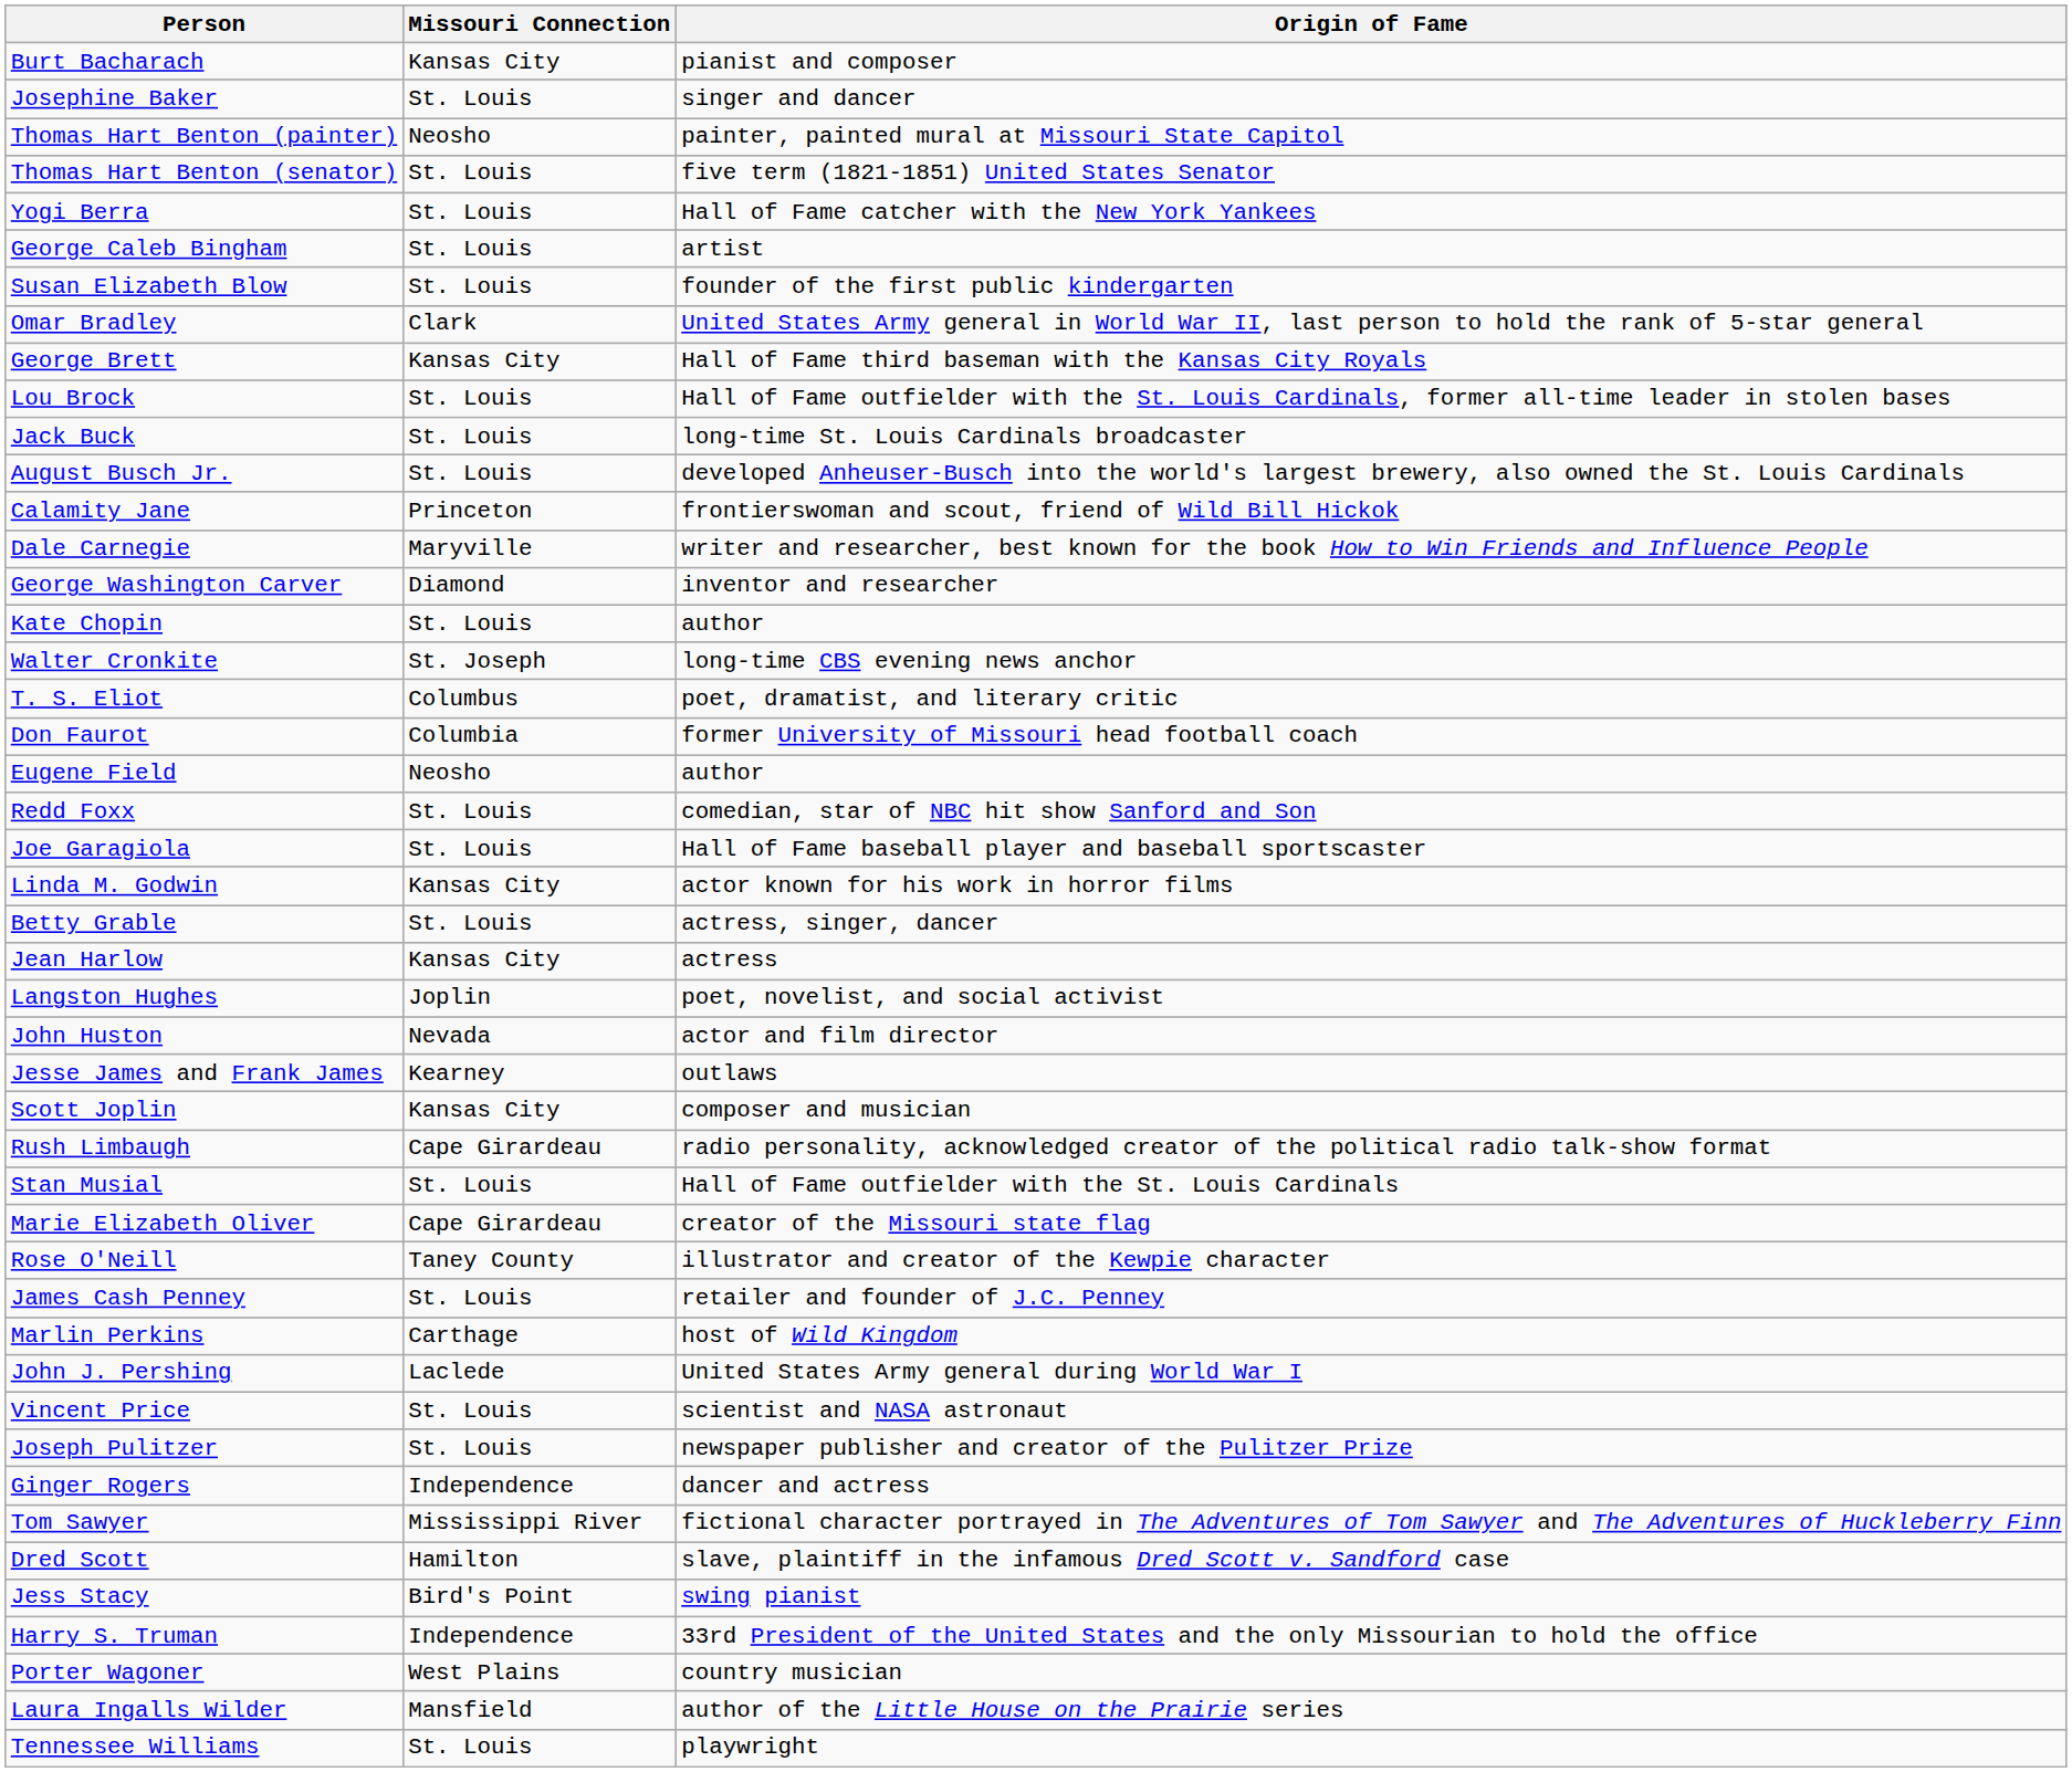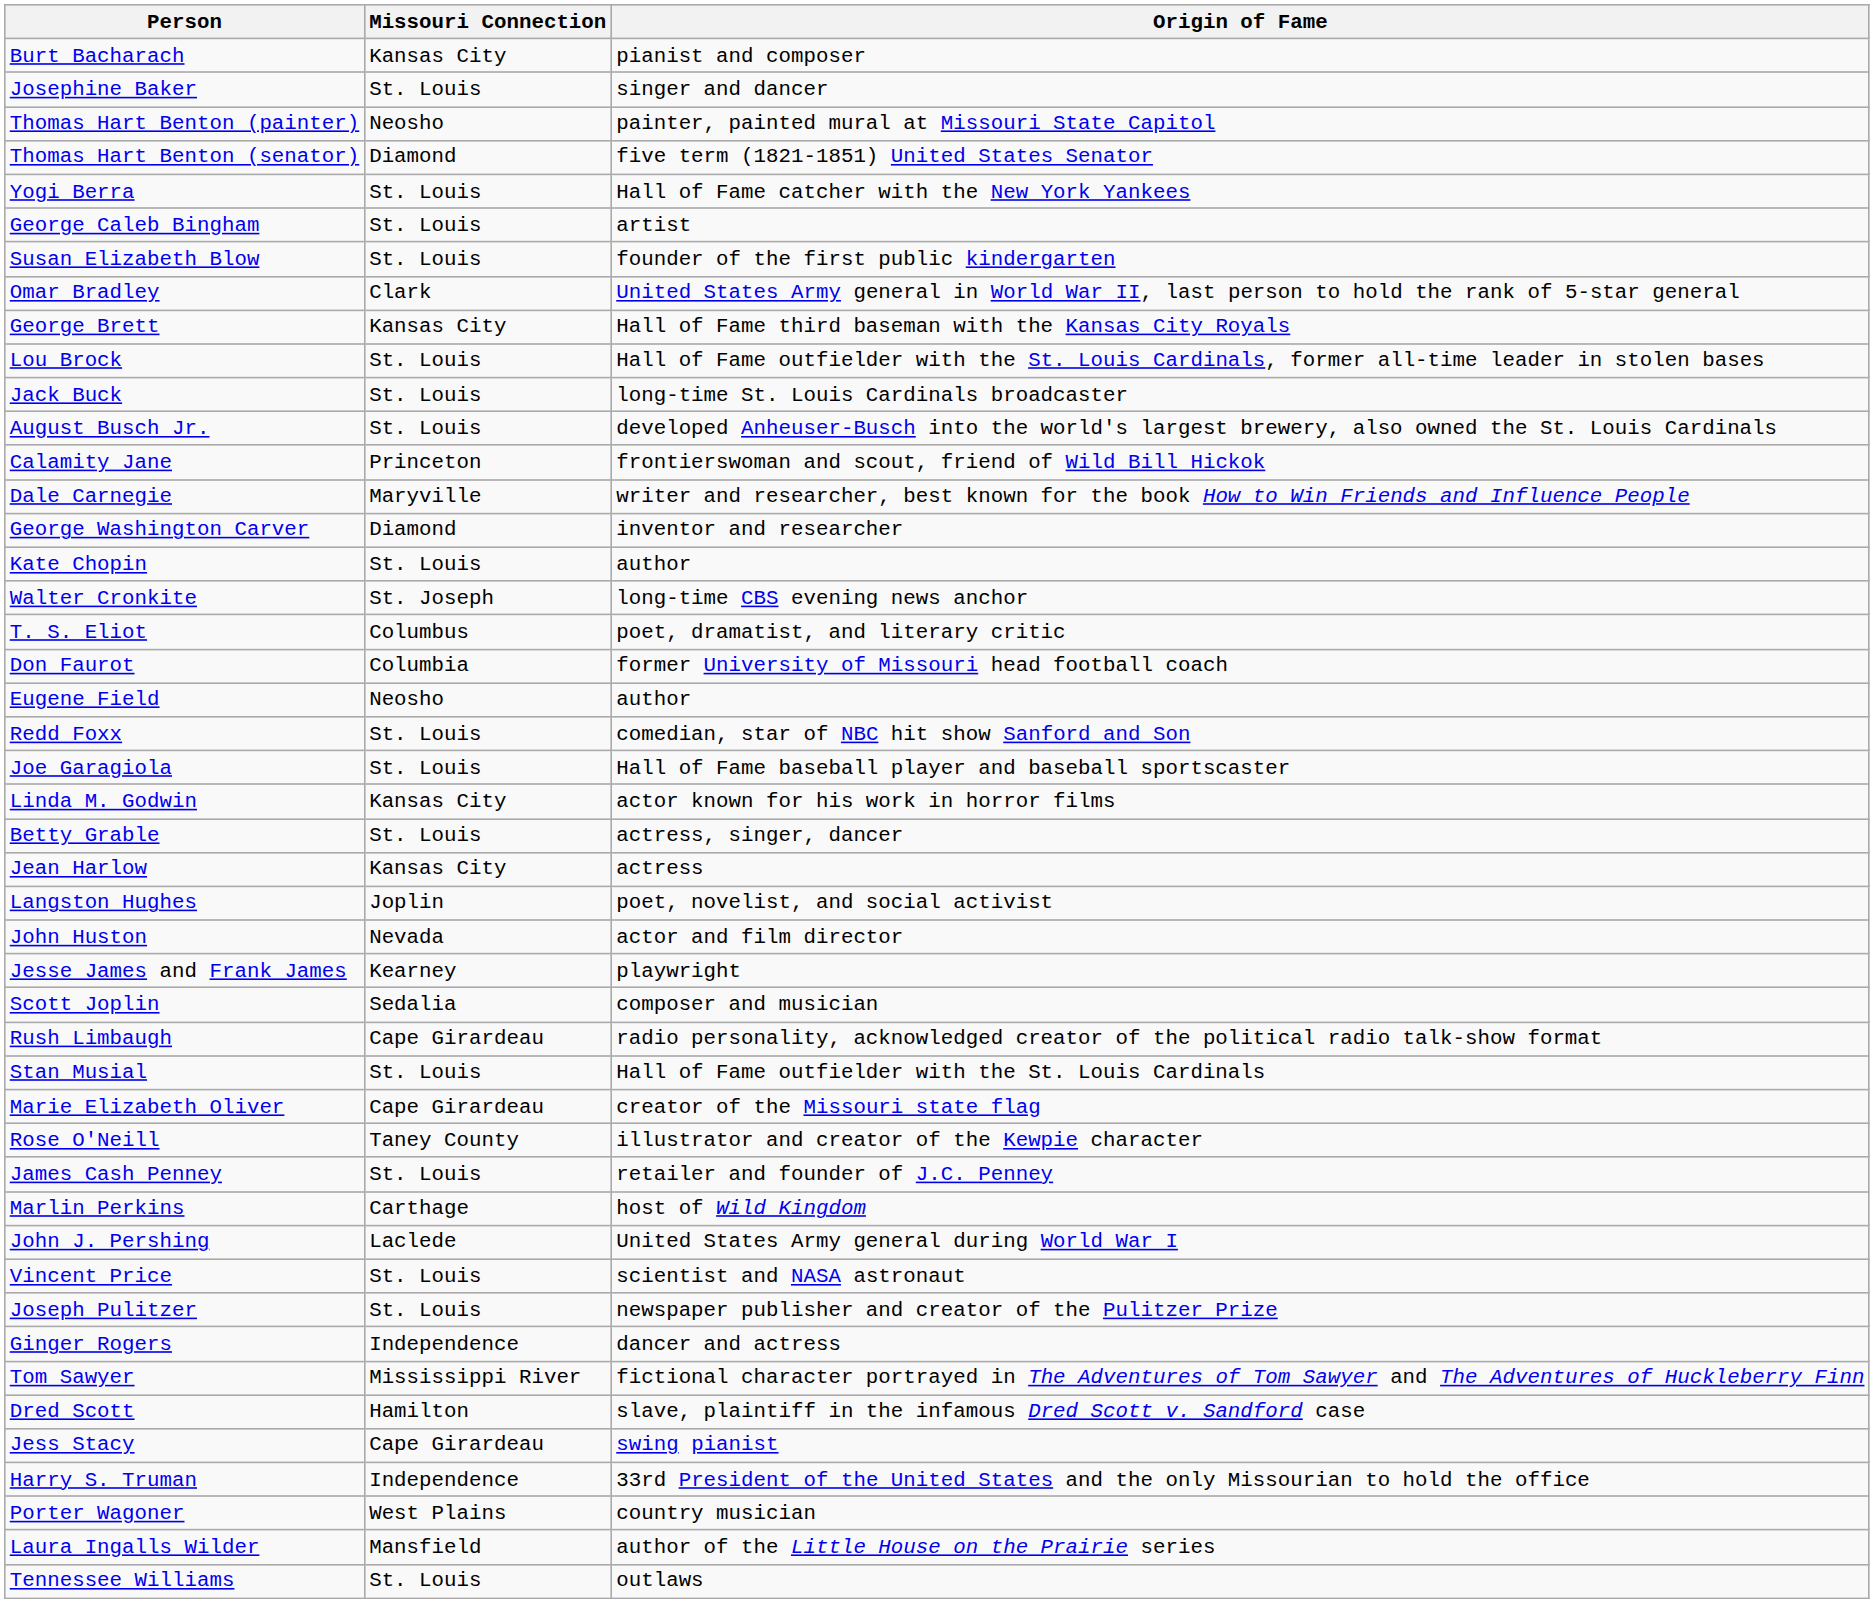 <table class="wikitable sortable">
 <tr>
 <th>Person</th>
 <th>Missouri Connection</th>
 <th>Origin of Fame</th>
 </tr>
 <tr>
 <td><a href='#'>Burt Bacharach</a></td>
 <td>Kansas City</td>
 <td>pianist and composer</td>
 </tr>
 <tr>
 <td><a href='#'>Josephine Baker</a></td>
 <td>St. Louis</td>
 <td>singer and dancer</td>
 </tr>
 <tr>
 <td><a href='#'>Thomas Hart Benton (painter)</a></td>
 <td>Neosho</td>
 <td>painter, painted mural at <a href='#'>Missouri State Capitol</a></td>
 </tr>
 <tr>
 <td><a href='#'>Thomas Hart Benton (senator)</a></td>
-<td>St. Louis</td>
+<td>Diamond</td>
 <td>five term (1821-1851) <a href='#'>United States Senator</a></td>
 </tr>
 <tr>
 <td><a href='#'>Yogi Berra</a></td>
 <td>St. Louis</td>
 <td>Hall of Fame catcher with the <a href='#'>New York Yankees</a></td>
 </tr>
 <tr>
 <td><a href='#'>George Caleb Bingham</a></td>
 <td>St. Louis</td>
 <td>artist</td>
 </tr>
 <tr>
 <td><a href='#'>Susan Elizabeth Blow</a></td>
 <td>St. Louis</td>
 <td>founder of the first public <a href='#'>kindergarten</a></td>
 </tr>
 <tr>
 <td><a href='#'>Omar Bradley</a></td>
 <td>Clark</td>
 <td><a href='#'>United States Army</a> general in <a href='#'>World War II</a>, last person to hold the rank of 5-star general</td>
 </tr>
 <tr>
 <td><a href='#'>George Brett</a></td>
 <td>Kansas City</td>
 <td>Hall of Fame third baseman with the <a href='#'>Kansas City Royals</a></td>
 </tr>
 <tr>
 <td><a href='#'>Lou Brock</a></td>
 <td>St. Louis</td>
 <td>Hall of Fame outfielder with the <a href='#'>St. Louis Cardinals</a>, former all-time leader in stolen bases</td>
 </tr>
 <tr>
 <td><a href='#'>Jack Buck</a></td>
 <td>St. Louis</td>
 <td>long-time St. Louis Cardinals broadcaster</td>
 </tr>
 <tr>
 <td><a href='#'>August Busch Jr.</a></td>
 <td>St. Louis</td>
 <td>developed <a href='#'>Anheuser-Busch</a> into the world's largest brewery, also owned the St. Louis Cardinals</td>
 </tr>
 <tr>
 <td><a href='#'>Calamity Jane</a></td>
 <td>Princeton</td>
 <td>frontierswoman and scout, friend of <a href='#'>Wild Bill Hickok</a></td>
 </tr>
 <tr>
 <td><a href='#'>Dale Carnegie</a></td>
 <td>Maryville</td>
 <td>writer and researcher, best known for the book <em><a href='#'>How to Win Friends and Influence People</a></em></td>
 </tr>
 <tr>
 <td><a href='#'>George Washington Carver</a></td>
 <td>Diamond</td>
 <td>inventor and researcher</td>
 </tr>
 <tr>
 <td><a href='#'>Kate Chopin</a></td>
 <td>St. Louis</td>
 <td>author</td>
 </tr>
 <tr>
 <td><a href='#'>Walter Cronkite</a></td>
 <td>St. Joseph</td>
 <td>long-time <a href='#'>CBS</a> evening news anchor</td>
 </tr>
 <tr>
 <td><a href='#'>T. S. Eliot</a></td>
 <td>Columbus</td>
 <td>poet, dramatist, and literary critic</td>
 </tr>
 <tr>
 <td><a href='#'>Don Faurot</a></td>
 <td>Columbia</td>
 <td>former <a href='#'>University of Missouri</a> head football coach</td>
 </tr>
 <tr>
 <td><a href='#'>Eugene Field</a></td>
 <td>Neosho</td>
 <td>author</td>
 </tr>
 <tr>
 <td><a href='#'>Redd Foxx</a></td>
 <td>St. Louis</td>
 <td>comedian, star of <a href='#'>NBC</a> hit show <a href='#'>Sanford and Son</a></td>
 </tr>
 <tr>
 <td><a href='#'>Joe Garagiola</a></td>
 <td>St. Louis</td>
 <td>Hall of Fame baseball player and baseball sportscaster</td>
 </tr>
 <tr>
 <td><a href='#'>Linda M. Godwin</a></td>
 <td>Kansas City</td>
 <td>actor known for his work in horror films</td>
 </tr>
 <tr>
 <td><a href='#'>Betty Grable</a></td>
 <td>St. Louis</td>
 <td>actress, singer, dancer</td>
 </tr>
 <tr>
 <td><a href='#'>Jean Harlow</a></td>
 <td>Kansas City</td>
 <td>actress</td>
 </tr>
 <tr>
 <td><a href='#'>Langston Hughes</a></td>
 <td>Joplin</td>
 <td>poet, novelist, and social activist</td>
 </tr>
 <tr>
 <td><a href='#'>John Huston</a></td>
 <td>Nevada</td>
 <td>actor and film director</td>
 </tr>
 <tr>
 <td><a href='#'>Jesse James</a> and <a href='#'>Frank James</a></td>
 <td>Kearney</td>
-<td>outlaws</td>
+<td>playwright</td>
 </tr>
 <tr>
 <td><a href='#'>Scott Joplin</a></td>
-<td>Kansas City</td>
+<td>Sedalia</td>
 <td>composer and musician</td>
 </tr>
 <tr>
 <td><a href='#'>Rush Limbaugh</a></td>
 <td>Cape Girardeau</td>
 <td>radio personality, acknowledged creator of the political radio talk-show format</td>
 </tr>
 <tr>
 <td><a href='#'>Stan Musial</a></td>
 <td>St. Louis</td>
 <td>Hall of Fame outfielder with the St. Louis Cardinals</td>
 </tr>
 <tr>
 <td><a href='#'>Marie Elizabeth Oliver</a></td>
 <td>Cape Girardeau</td>
 <td>creator of the <a href='#'>Missouri state flag</a></td>
 </tr>
 <tr>
 <td><a href='#'>Rose O'Neill</a></td>
 <td>Taney County</td>
 <td>illustrator and creator of the <a href='#'>Kewpie</a> character</td>
 </tr>
 <tr>
 <td><a href='#'>James Cash Penney</a></td>
 <td>St. Louis</td>
 <td>retailer and founder of <a href='#'>J.C. Penney</a></td>
 </tr>
 <tr>
 <td><a href='#'>Marlin Perkins</a></td>
 <td>Carthage</td>
 <td>host of <em><a href='#'>Wild Kingdom</a></em></td>
 </tr>
 <tr>
 <td><a href='#'>John J. Pershing</a></td>
 <td>Laclede</td>
 <td>United States Army general during <a href='#'>World War I</a></td>
 </tr>
 <tr>
 <td><a href='#'>Vincent Price</a></td>
 <td>St. Louis</td>
 <td>scientist and <a href='#'>NASA</a> astronaut</td>
 </tr>
 <tr>
 <td><a href='#'>Joseph Pulitzer</a></td>
 <td>St. Louis</td>
 <td>newspaper publisher and creator of the <a href='#'>Pulitzer Prize</a></td>
 </tr>
 <tr>
 <td><a href='#'>Ginger Rogers</a></td>
 <td>Independence</td>
 <td>dancer and actress</td>
 </tr>
 <tr>
 <td><a href='#'>Tom Sawyer</a></td>
 <td>Mississippi River</td>
 <td>fictional character portrayed in <em><a href='#'>The Adventures of Tom Sawyer</a></em> and <em><a href='#'>The Adventures of Huckleberry Finn</a></em></td>
 </tr>
 <tr>
 <td><a href='#'>Dred Scott</a></td>
 <td>Hamilton</td>
 <td>slave, plaintiff in the infamous <em><a href='#'>Dred Scott v. Sandford</a></em> case</td>
 </tr>
 <tr>
 <td><a href='#'>Jess Stacy</a></td>
-<td>Bird's Point</td>
+<td>Cape Girardeau</td>
 <td><a href='#'>swing</a> <a href='#'>pianist</a></td>
 </tr>
 <tr>
 <td><a href='#'>Harry S. Truman</a></td>
 <td>Independence</td>
 <td>33rd <a href='#'>President of the United States</a> and the only Missourian to hold the office</td>
 </tr>
 <tr>
 <td><a href='#'>Porter Wagoner</a></td>
 <td>West Plains</td>
 <td>country musician</td>
 </tr>
 <tr>
 <td><a href='#'>Laura Ingalls Wilder</a></td>
 <td>Mansfield</td>
 <td>author of the <em><a href='#'>Little House on the Prairie</a></em> series</td>
 </tr>
 <tr>
 <td><a href='#'>Tennessee Williams</a></td>
 <td>St. Louis</td>
-<td>playwright</td>
+<td>outlaws</td>
 </tr>
 </table>
